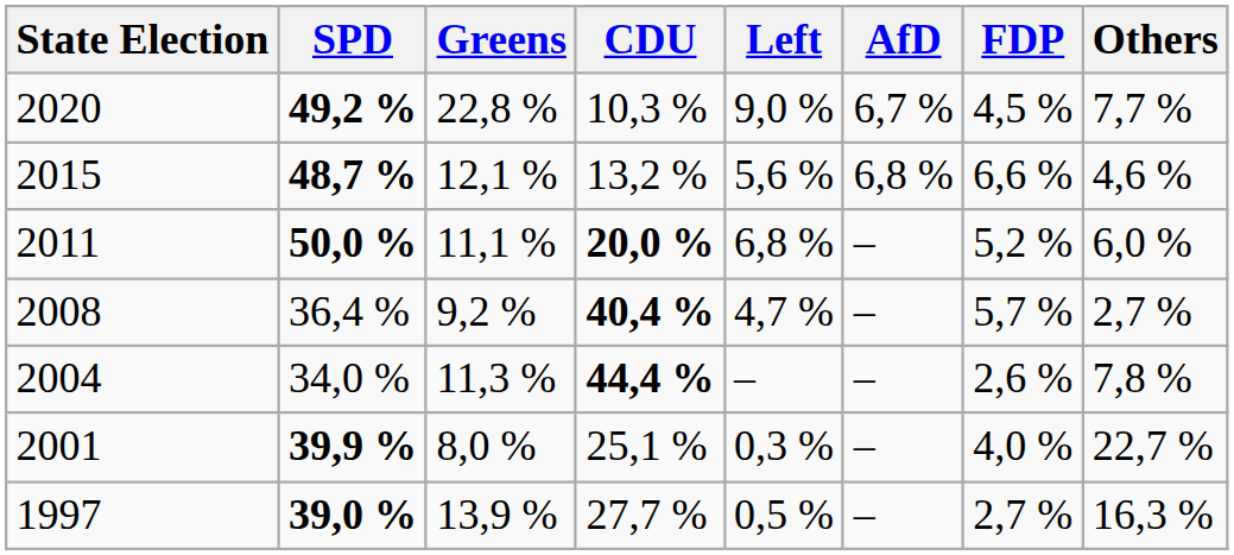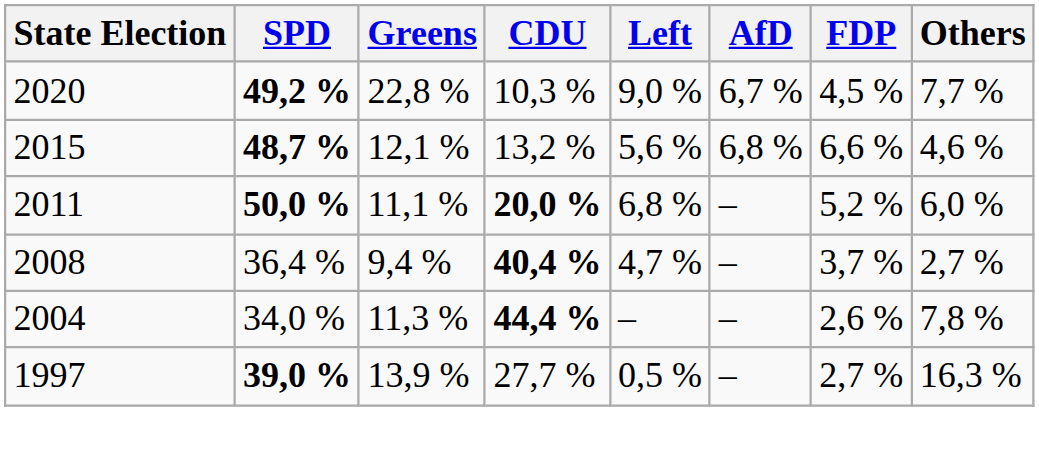 <table class="wikitable zebra">
 <tr class="hintergrundfarbe5">
 <th>State Election</th>
 <th><a href='#'>SPD</a></th>
 <th><a href='#'>Greens</a></th>
 <th><a href='#'>CDU</a></th>
 <th><a href='#'>Left</a></th>
 <th><a href='#'>AfD</a></th>
 <th><a href='#'>FDP</a></th>
 <th>Others</th>
 </tr>
 <tr>
 <td>2020</td>
 <td><strong>49,2 %</strong></td>
 <td>22,8 %</td>
 <td>10,3 %</td>
 <td>9,0 %</td>
 <td>6,7 %</td>
 <td>4,5 %</td>
 <td>7,7 %</td>
 </tr>
 <tr>
 <td>2015</td>
 <td><strong>48,7 %</strong></td>
 <td>12,1 %</td>
 <td>13,2 %</td>
 <td>5,6 %</td>
 <td>6,8 %</td>
 <td>6,6 %</td>
 <td>4,6 %</td>
 </tr>
 <tr>
 <td>2011</td>
 <td><strong>50,0 %</strong></td>
 <td>11,1 %</td>
 <td><strong>20,0 %</strong></td>
 <td>6,8 %</td>
 <td>–</td>
 <td>5,2 %</td>
 <td>6,0 %</td>
 </tr>
 <tr>
 <td>2008</td>
 <td>36,4 %</td>
-<td>9,2 %</td>
+<td>9,4 %</td>
 <td><strong>40,4 %</strong></td>
 <td>4,7 %</td>
 <td>–</td>
-<td>5,7 %</td>
+<td>3,7 %</td>
 <td>2,7 %</td>
 </tr>
 <tr>
 <td>2004</td>
 <td>34,0 %</td>
 <td>11,3 %</td>
 <td><strong>44,4 %</strong></td>
 <td>–</td>
 <td>–</td>
 <td>2,6 %</td>
 <td>7,8 %</td>
 </tr>
 <tr>
-<td>2001</td>
-<td><strong>39,9 %</strong></td>
-<td>8,0 %</td>
-<td>25,1 %</td>
-<td>0,3 %</td>
-<td>–</td>
-<td>4,0 %</td>
-<td>22,7 %</td>
-</tr>
-<tr>
 <td>1997</td>
 <td><strong>39,0 %</strong></td>
 <td>13,9 %</td>
 <td>27,7 %</td>
 <td>0,5 %</td>
 <td>–</td>
 <td>2,7 %</td>
 <td>16,3 %</td>
 </tr>
 </table>
